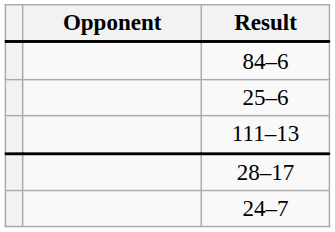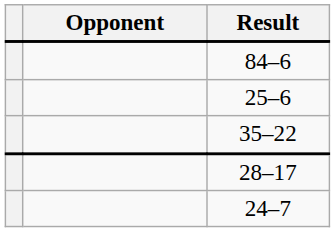 <table class="wikitable plainrowheaders" style="text-align:center;margin-left:1em;float:right;clear:right;min-width:226px">
 <tr>
 <th scope="col"></th>
 <th scope="col">Opponent</th>
 <th scope="col">Result</th>
 </tr>
 <tr style="border-top:2px solid black">
 <th scope="row" style="text-align:center"></th>
 <td align="left"></td>
 <td>84–6</td>
 </tr>
 <tr>
 <th scope="row" style="text-align:center"></th>
 <td align="left"></td>
 <td>25–6</td>
 </tr>
 <tr>
 <th scope="row" style="text-align:center"></th>
 <td align="left"></td>
-<td>111–13</td>
+<td>35–22</td>
 </tr>
 <tr style="border-top:2px solid black">
 <th scope="row" style="text-align:center"></th>
 <td align="left"></td>
 <td>28–17</td>
 </tr>
 <tr>
 <th scope="row" style="text-align:center"></th>
 <td align="left"></td>
 <td>24–7</td>
 </tr>
 </table>
